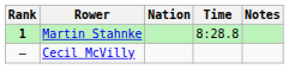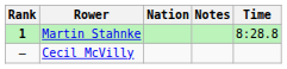 <table class="wikitable sortable" style="text-align:center">
 <tr>
 <th>Rank</th>
 <th>Rower</th>
 <th>Nation</th>
+<th>Notes</th>
 <th>Time</th>
-<th>Notes</th>
 </tr>
 <tr bgcolor=bbf3bb>
 <td><strong>1</strong></td>
 <td align=left><a href='#'>Martin Stahnke</a></td>
 <td align=left></td>
+<td></td>
 <td>8:28.8</td>
-<td></td>
 </tr>
 <tr>
 <td data-sort-value=2>—</td>
 <td align=left><a href='#'>Cecil McVilly</a></td>
 <td align=left></td>
+<td></td>
 <td data-sort-value=9:99.0></td>
-<td></td>
 </tr>
 </table>
